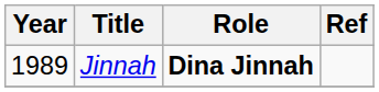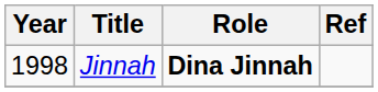 <table class="wikitable">
 <tr>
 <th>Year</th>
 <th>Title</th>
 <th>Role</th>
 <th>Ref</th>
 </tr>
 <tr>
-<td>1989</td>
+<td>1998</td>
 <td><em><a href='#'>Jinnah</a></em></td>
 <td><strong>Dina Jinnah</strong></td>
 <td></td>
 </tr>
 <tr>
 </tr>
 </table>
